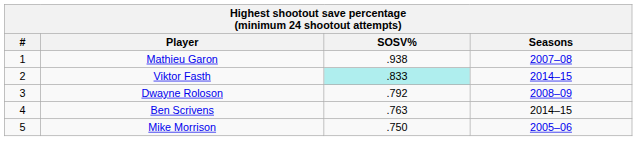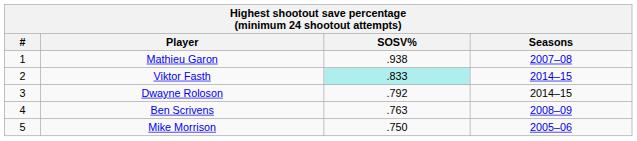 <table class="wikitable" style="text-align: center; font-size: 95%" width="70%">
 <tr>
 <th colspan="4">Highest shootout save percentage<br>(minimum 24 shootout attempts)</th>
 </tr>
 <tr>
 <th>#</th>
 <th>Player</th>
 <th>SOSV%</th>
 <th>Seasons</th>
 </tr>
 <tr>
 <td>1</td>
 <td><a href='#'>Mathieu Garon</a></td>
 <td>.938</td>
 <td><a href='#'>2007–08</a></td>
 </tr>
 <tr>
 <td>2</td>
 <td><a href='#'>Viktor Fasth</a></td>
 <td style="background: paleturquoise;">.833</td>
 <td><a href='#'>2014–15</a></td>
 </tr>
 <tr>
 <td>3</td>
 <td><a href='#'>Dwayne Roloson</a></td>
 <td>.792</td>
-<td><a href='#'>2008–09</a></td>
+<td>2014–15</td>
 </tr>
 <tr>
 <td>4</td>
 <td><a href='#'>Ben Scrivens</a></td>
 <td>.763</td>
-<td>2014–15</td>
+<td><a href='#'>2008–09</a></td>
 </tr>
 <tr>
 <td>5</td>
 <td><a href='#'>Mike Morrison</a></td>
 <td>.750</td>
 <td><a href='#'>2005–06</a></td>
 </tr>
 </table>
